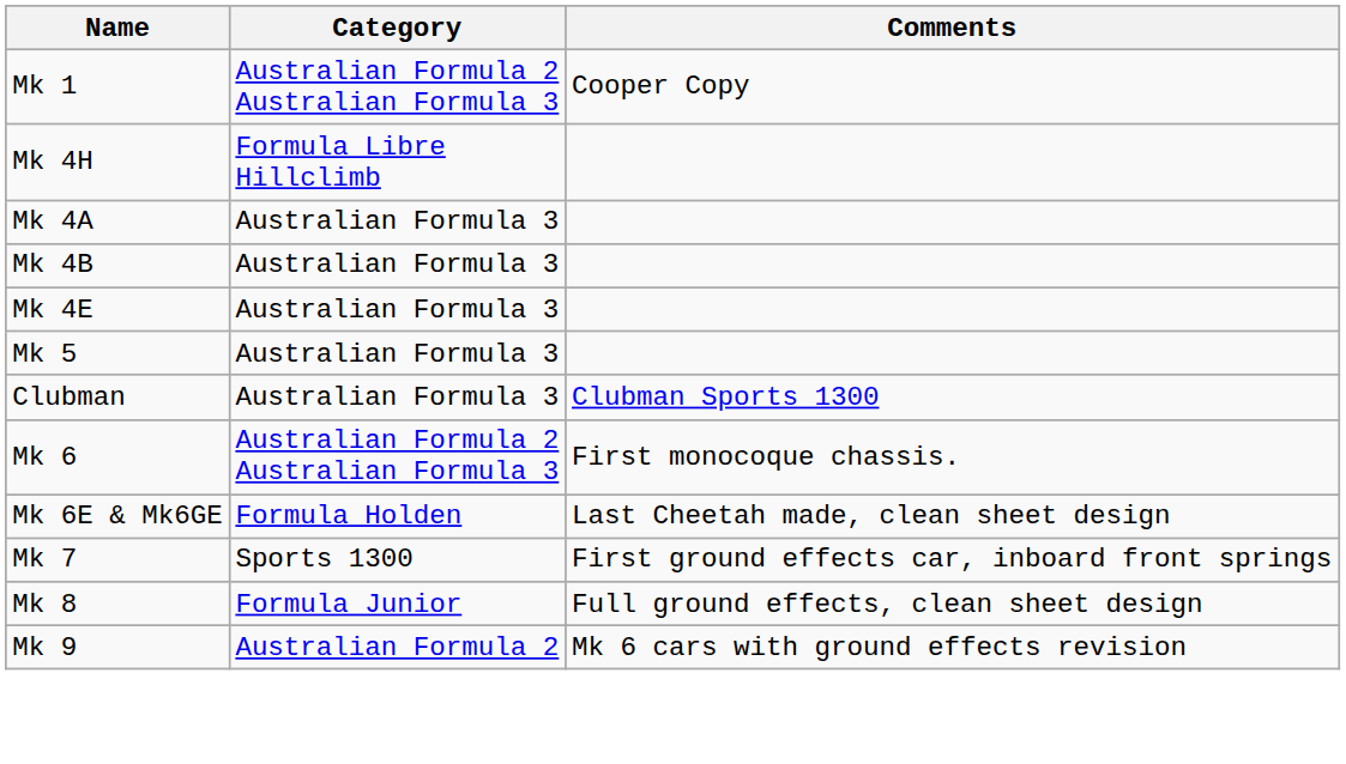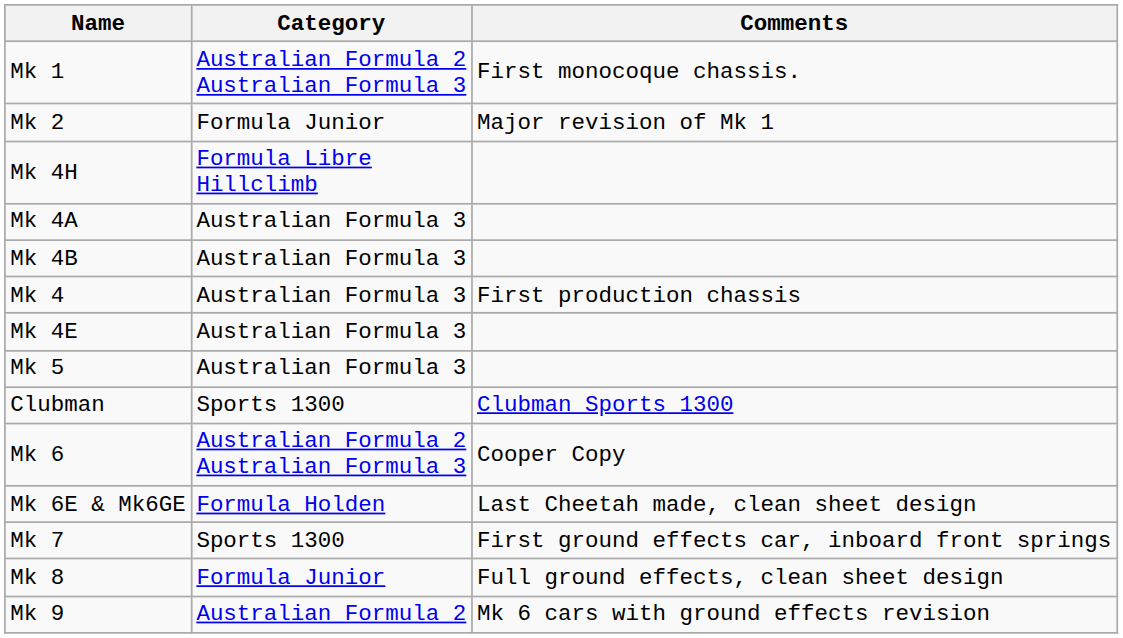 <table class="wikitable">
 <tr>
 <th>Name</th>
 <th>Category</th>
 <th>Comments</th>
 </tr>
 <tr align="center">
 <td align="left">Mk 1</td>
 <td align="left"><a href='#'>Australian Formula 2</a><br> <a href='#'>Australian Formula 3</a></td>
-<td align="left">Cooper Copy</td>
+<td align="left">First monocoque chassis.</td>
+</tr>
+<tr align="center">
+<td align="left">Mk 2</td>
+<td align="left">Formula Junior</td>
+<td align="left">Major revision of Mk 1</td>
 </tr>
 <tr align="center">
 <td align="left">Mk 4H</td>
 <td align="left"><a href='#'>Formula Libre</a><br> <a href='#'>Hillclimb</a></td>
 <td align="left"></td>
 </tr>
 <tr align="center">
 <td align="left">Mk 4A</td>
 <td align="left">Australian Formula 3</td>
 <td align="left"></td>
 </tr>
 <tr align="center">
 <td align="left">Mk 4B</td>
 <td align="left">Australian Formula 3</td>
 <td align="left"></td>
 </tr>
 <tr align="center">
+<td align="left">Mk 4</td>
+<td align="left">Australian Formula 3</td>
+<td align="left">First production chassis</td>
+</tr>
+<tr align="center">
 <td align="left">Mk 4E</td>
 <td align="left">Australian Formula 3</td>
 <td align="left"></td>
 </tr>
 <tr align="center">
 <td align="left">Mk 5</td>
 <td align="left">Australian Formula 3</td>
 <td align="left"></td>
 </tr>
 <tr align="center">
 <td align="left">Clubman</td>
-<td align="left">Australian Formula 3</td>
+<td align="left">Sports 1300</td>
 <td align="left"><a href='#'>Clubman Sports 1300</a></td>
 </tr>
 <tr align="center">
 <td align="left">Mk 6</td>
 <td align="left"><a href='#'>Australian Formula 2</a><br> <a href='#'>Australian Formula 3</a></td>
-<td align="left">First monocoque chassis.</td>
+<td align="left">Cooper Copy</td>
 </tr>
 <tr align="center">
 <td align="left">Mk 6E & Mk6GE</td>
 <td align="left"><a href='#'>Formula Holden</a></td>
 <td align="left">Last Cheetah made, clean sheet design</td>
 </tr>
 <tr align="center">
 <td align="left">Mk 7</td>
 <td align="left">Sports 1300</td>
 <td align="left">First ground effects car, inboard front springs</td>
 </tr>
 <tr align="center">
 <td align="left">Mk 8</td>
 <td align="left"><a href='#'>Formula Junior</a></td>
 <td align="left">Full ground effects, clean sheet design</td>
 </tr>
 <tr align="center">
 <td align="left">Mk 9</td>
 <td align="left"><a href='#'>Australian Formula 2</a></td>
 <td align="left">Mk 6 cars with ground effects revision</td>
 </tr>
 </table>
